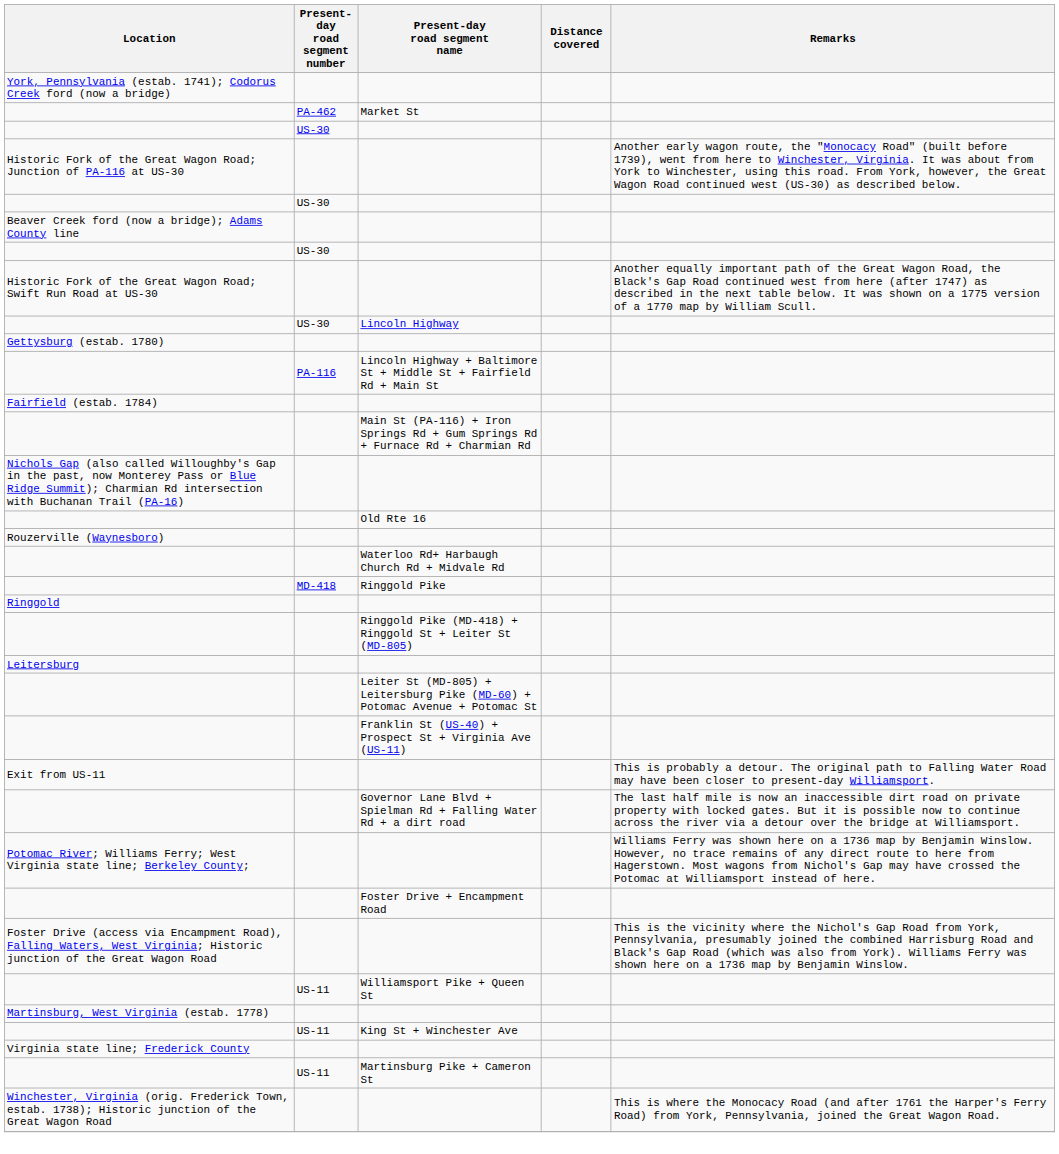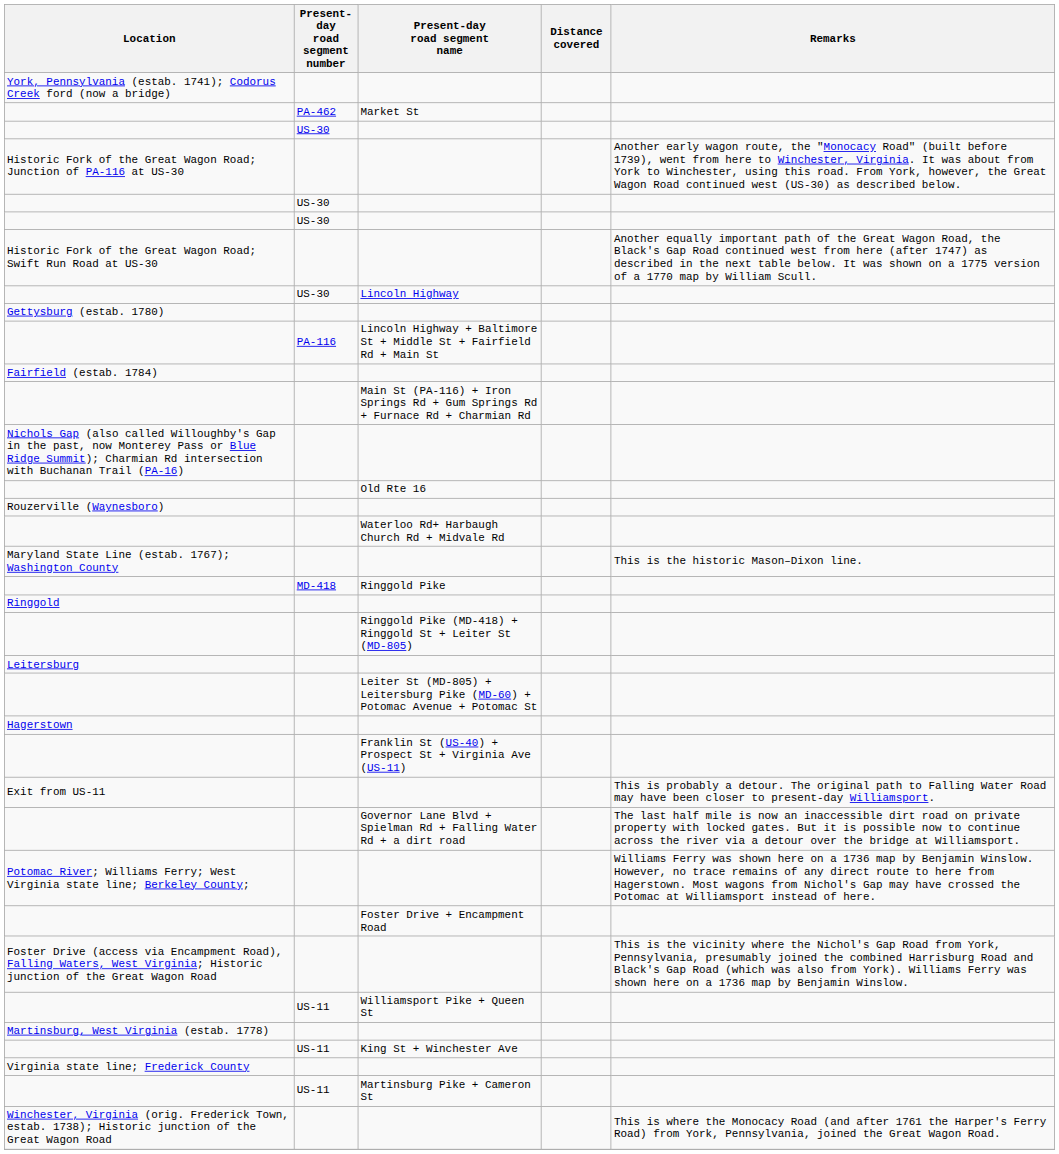 <table class="wikitable">
 <tr>
 <th>Location</th>
 <th>Present-day <br> road segment <br> number</th>
 <th>Present-day <br> road segment <br> name</th>
 <th>Distance covered</th>
 <th>Remarks</th>
 </tr>
 <tr>
 <td><a href='#'>York, Pennsylvania</a> (estab. 1741); <a href='#'>Codorus Creek</a> ford (now a bridge)</td>
 <td></td>
 <td></td>
 <td></td>
 <td></td>
 </tr>
 <tr>
 <td></td>
 <td><a href='#'>PA-462</a></td>
 <td>Market St</td>
 <td align=center></td>
 <td></td>
 </tr>
 <tr>
 <td></td>
 <td><a href='#'>US-30</a></td>
 <td></td>
 <td align=center></td>
 <td></td>
 </tr>
 <tr>
 <td>Historic Fork of the Great Wagon Road; Junction of <a href='#'>PA-116</a> at US-30</td>
 <td></td>
 <td></td>
 <td></td>
 <td>Another early wagon route, the "<a href='#'>Monocacy</a> Road" (built before 1739), went from here to <a href='#'>Winchester, Virginia</a>. It was about  from York to Winchester, using this road. From York, however, the Great Wagon Road continued west (US-30) as described below.</td>
 </tr>
 <tr>
 <td></td>
 <td>US-30</td>
 <td></td>
 <td align=center></td>
-<td></td>
-</tr>
-<tr>
-<td>Beaver Creek ford (now a bridge);  <a href='#'>Adams County</a> line</td>
-<td></td>
-<td></td>
-<td></td>
 <td></td>
 </tr>
 <tr>
 <td></td>
 <td>US-30</td>
 <td></td>
 <td align=center></td>
 <td></td>
 </tr>
 <tr>
 <td>Historic Fork of the Great Wagon Road; Swift Run Road at US-30</td>
 <td></td>
 <td></td>
 <td></td>
 <td>Another equally important path of the Great Wagon Road, the Black's Gap Road continued west from here (after 1747) as described in the next table below.  It was shown on a 1775 version of a 1770 map by William Scull.</td>
 </tr>
 <tr>
 <td></td>
 <td>US-30</td>
 <td><a href='#'>Lincoln Highway</a></td>
 <td align=center></td>
 <td></td>
 </tr>
 <tr>
 <td><a href='#'>Gettysburg</a> (estab. 1780)</td>
 <td></td>
 <td></td>
 <td></td>
 <td></td>
 </tr>
 <tr>
 <td></td>
 <td><a href='#'>PA-116</a></td>
 <td>Lincoln Highway + Baltimore St + Middle St + Fairfield Rd + Main St</td>
 <td align=center></td>
 <td></td>
 </tr>
 <tr>
 <td><a href='#'>Fairfield</a> (estab. 1784)</td>
 <td></td>
 <td></td>
 <td></td>
 <td></td>
 </tr>
 <tr>
 <td></td>
 <td></td>
 <td>Main St (PA-116) + Iron Springs Rd + Gum Springs Rd + Furnace Rd + Charmian Rd</td>
 <td align=center></td>
 <td></td>
 </tr>
 <tr>
 <td><a href='#'>Nichols Gap</a> (also called Willoughby's Gap in the past, now Monterey Pass or <a href='#'>Blue Ridge Summit</a>); Charmian Rd intersection with Buchanan Trail (<a href='#'>PA-16</a>)</td>
 <td></td>
 <td></td>
 <td></td>
 <td></td>
 </tr>
 <tr>
 <td></td>
 <td></td>
 <td>Old Rte 16</td>
 <td align=center></td>
 <td></td>
 </tr>
 <tr>
 <td>Rouzerville (<a href='#'>Waynesboro</a>)</td>
 <td></td>
 <td></td>
 <td></td>
 <td></td>
 </tr>
 <tr>
 <td></td>
 <td></td>
 <td>Waterloo Rd+ Harbaugh Church Rd + Midvale Rd</td>
 <td align=center></td>
 <td></td>
 </tr>
 <tr>
+<td>Maryland State Line (estab. 1767); <a href='#'>Washington County</a></td>
+<td></td>
+<td></td>
+<td></td>
+<td>This is the historic Mason–Dixon line.</td>
+</tr>
+<tr>
 <td></td>
 <td><a href='#'>MD-418</a></td>
 <td>Ringgold Pike</td>
 <td align=center></td>
 <td></td>
 </tr>
 <tr>
 <td><a href='#'>Ringgold</a></td>
 <td></td>
 <td></td>
 <td></td>
 <td></td>
 </tr>
 <tr>
 <td></td>
 <td></td>
 <td>Ringgold Pike (MD-418) + Ringgold St + Leiter St (<a href='#'>MD-805</a>)</td>
 <td align=center></td>
 <td></td>
 </tr>
 <tr>
 <td><a href='#'>Leitersburg</a></td>
 <td></td>
 <td></td>
 <td></td>
 <td></td>
 </tr>
 <tr>
 <td></td>
 <td></td>
 <td>Leiter St (MD-805) + Leitersburg Pike (<a href='#'>MD-60</a>) + Potomac Avenue + Potomac St</td>
 <td align=center></td>
+<td></td>
+</tr>
+<tr>
+<td><a href='#'>Hagerstown</a></td>
+<td></td>
+<td></td>
+<td></td>
 <td></td>
 </tr>
 <tr>
 <td></td>
 <td></td>
 <td>Franklin St (<a href='#'>US-40</a>) + Prospect St + Virginia Ave (<a href='#'>US-11</a>)</td>
 <td align=center></td>
 <td></td>
 </tr>
 <tr>
 <td>Exit from US-11</td>
 <td></td>
 <td></td>
 <td></td>
 <td>This is probably a detour. The original path to Falling Water Road may have been closer to present-day <a href='#'>Williamsport</a>.</td>
 </tr>
 <tr>
 <td></td>
 <td></td>
 <td>Governor Lane Blvd + Spielman Rd + Falling Water Rd + a dirt road</td>
 <td align=center></td>
 <td>The last half mile is now an inaccessible dirt road on private property with locked gates. But it is possible now to continue across the river via a detour over the bridge at Williamsport.</td>
 </tr>
 <tr>
 <td><a href='#'>Potomac River</a>;  Williams Ferry; West Virginia state line; <a href='#'>Berkeley County</a>;</td>
 <td></td>
 <td></td>
 <td></td>
 <td>Williams Ferry was shown here on a 1736 map by Benjamin Winslow. However, no trace remains of any direct route to here from Hagerstown. Most wagons from Nichol's Gap may have crossed the Potomac at Williamsport instead of here.</td>
 </tr>
 <tr>
 <td></td>
 <td></td>
 <td>Foster Drive + Encampment Road</td>
 <td align=center></td>
 <td></td>
 </tr>
 <tr>
 <td>Foster Drive (access via Encampment Road), <a href='#'>Falling Waters, West Virginia</a>; Historic junction of the Great Wagon Road</td>
 <td></td>
 <td></td>
 <td></td>
 <td>This is the vicinity where the Nichol's Gap Road from York, Pennsylvania, presumably joined the combined Harrisburg Road and Black's Gap Road (which was also from York). Williams Ferry was shown here on a 1736 map by Benjamin Winslow.</td>
 </tr>
 <tr>
 <td></td>
 <td>US-11</td>
 <td>Williamsport Pike + Queen St</td>
 <td align=center></td>
 <td></td>
 </tr>
 <tr>
 <td><a href='#'>Martinsburg, West Virginia</a> (estab. 1778)</td>
 <td></td>
 <td></td>
 <td></td>
 <td></td>
 </tr>
 <tr>
 <td></td>
 <td>US-11</td>
 <td>King St + Winchester Ave</td>
 <td align=center></td>
 <td></td>
 </tr>
 <tr>
 <td>Virginia state line; <a href='#'>Frederick County</a></td>
 <td></td>
 <td></td>
 <td></td>
 <td></td>
 </tr>
 <tr>
 <td></td>
 <td>US-11</td>
 <td>Martinsburg Pike + Cameron St</td>
 <td align=center></td>
 <td></td>
 </tr>
 <tr>
 <td><a href='#'>Winchester, Virginia</a> (orig. Frederick Town, estab. 1738); Historic junction of the Great Wagon Road</td>
 <td></td>
 <td></td>
 <td></td>
 <td>This is where the Monocacy Road (and after 1761 the Harper's Ferry Road) from York, Pennsylvania, joined the Great Wagon Road.</td>
 </tr>
 <tr>
 </tr>
 </table>
